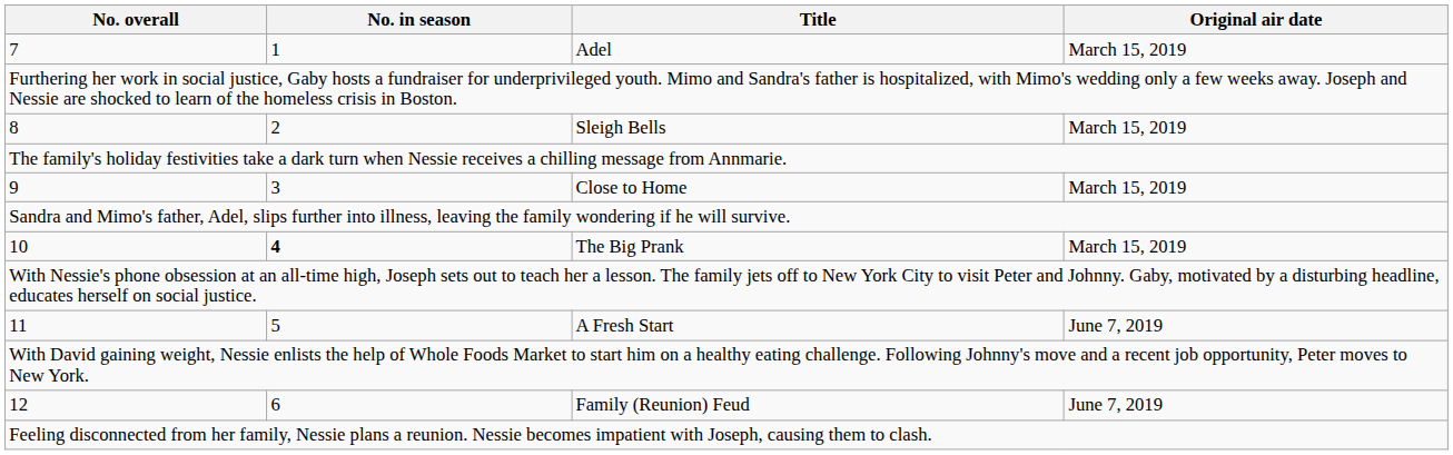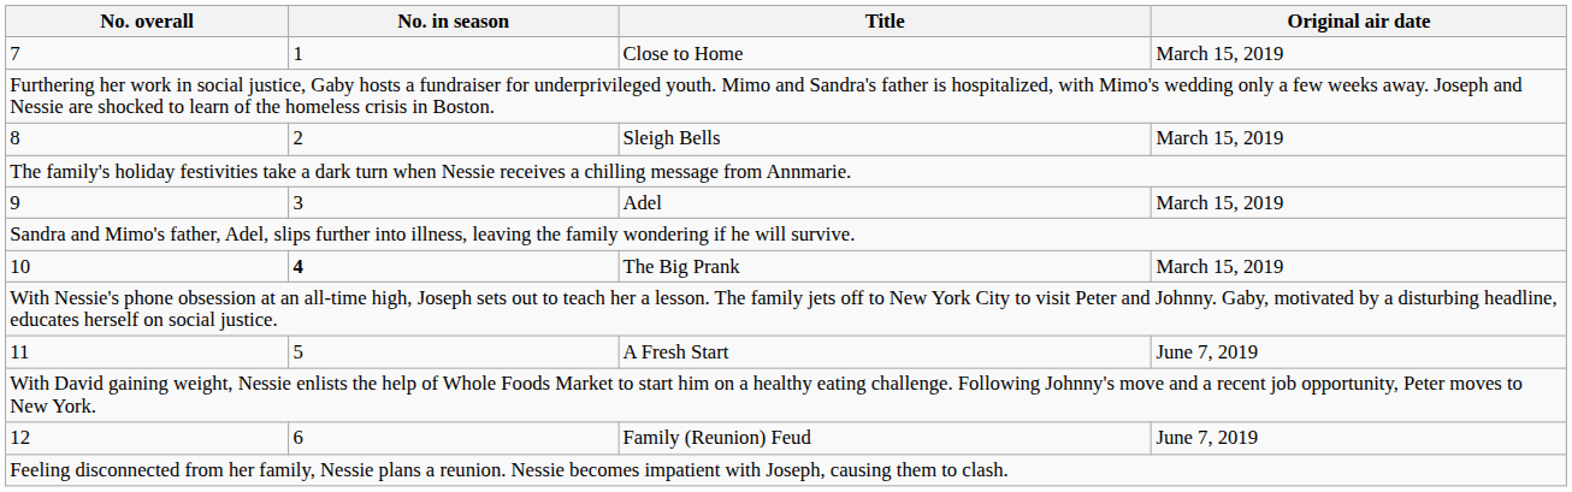 <table class="wikitable">
 <tr>
 <th>No. overall</th>
 <th>No. in season</th>
 <th>Title</th>
 <th>Original air date</th>
 </tr>
 <tr>
 <td>7</td>
 <td>1</td>
-<td>Adel</td>
+<td>Close to Home</td>
 <td>March 15, 2019</td>
 </tr>
 <tr>
 <td colspan="4">Furthering her work in social justice, Gaby hosts a fundraiser for underprivileged youth. Mimo and Sandra's father is hospitalized, with Mimo's wedding only a few weeks away. Joseph and Nessie are shocked to learn of the homeless crisis in Boston.</td>
 </tr>
 <tr>
 <td>8</td>
 <td>2</td>
 <td>Sleigh Bells</td>
 <td>March 15, 2019</td>
 </tr>
 <tr>
 <td colspan="4">The family's holiday festivities take a dark turn when Nessie receives a chilling message from Annmarie.</td>
 </tr>
 <tr>
 <td>9</td>
 <td>3</td>
-<td>Close to Home</td>
+<td>Adel</td>
 <td>March 15, 2019</td>
 </tr>
 <tr>
 <td colspan="4">Sandra and Mimo's father, Adel, slips further into illness, leaving the family wondering if he will survive.</td>
 </tr>
 <tr>
 <td>10</td>
 <td><strong>4</strong></td>
 <td>The Big Prank</td>
 <td>March 15, 2019</td>
 </tr>
 <tr>
 <td colspan="4">With Nessie's phone obsession at an all-time high, Joseph sets out to teach her a lesson. The family jets off to New York City to visit Peter and Johnny. Gaby, motivated by a disturbing headline, educates herself on social justice.</td>
 </tr>
 <tr>
 <td>11</td>
 <td>5</td>
 <td>A Fresh Start</td>
 <td>June 7, 2019</td>
 </tr>
 <tr>
 <td colspan="4">With David gaining weight, Nessie enlists the help of Whole Foods Market to start him on a healthy eating challenge. Following Johnny's move and a recent job opportunity, Peter moves to New York.</td>
 </tr>
 <tr>
 <td>12</td>
 <td>6</td>
 <td>Family (Reunion) Feud</td>
 <td>June 7, 2019</td>
 </tr>
 <tr>
 <td colspan="4">Feeling disconnected from her family, Nessie plans a reunion. Nessie becomes impatient with Joseph, causing them to clash.</td>
 </tr>
 </table>
